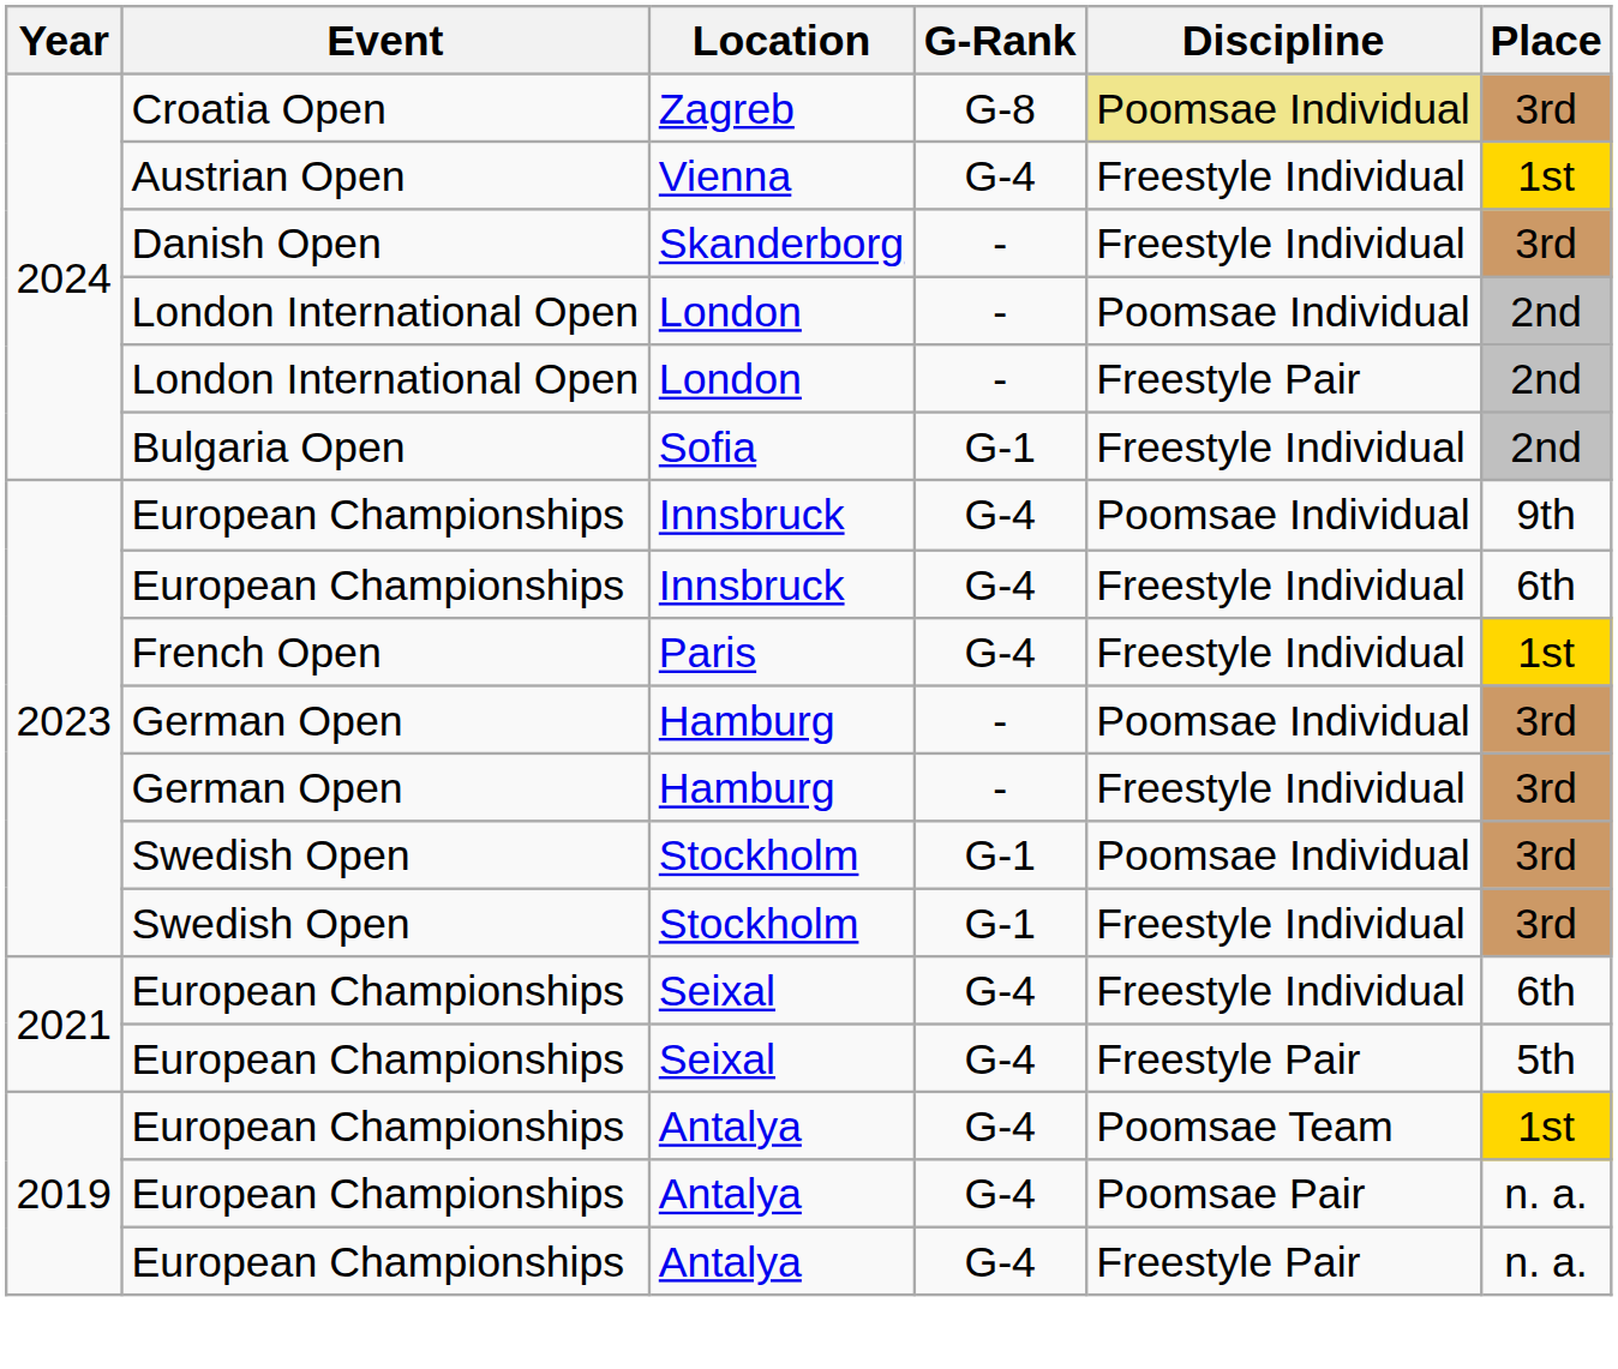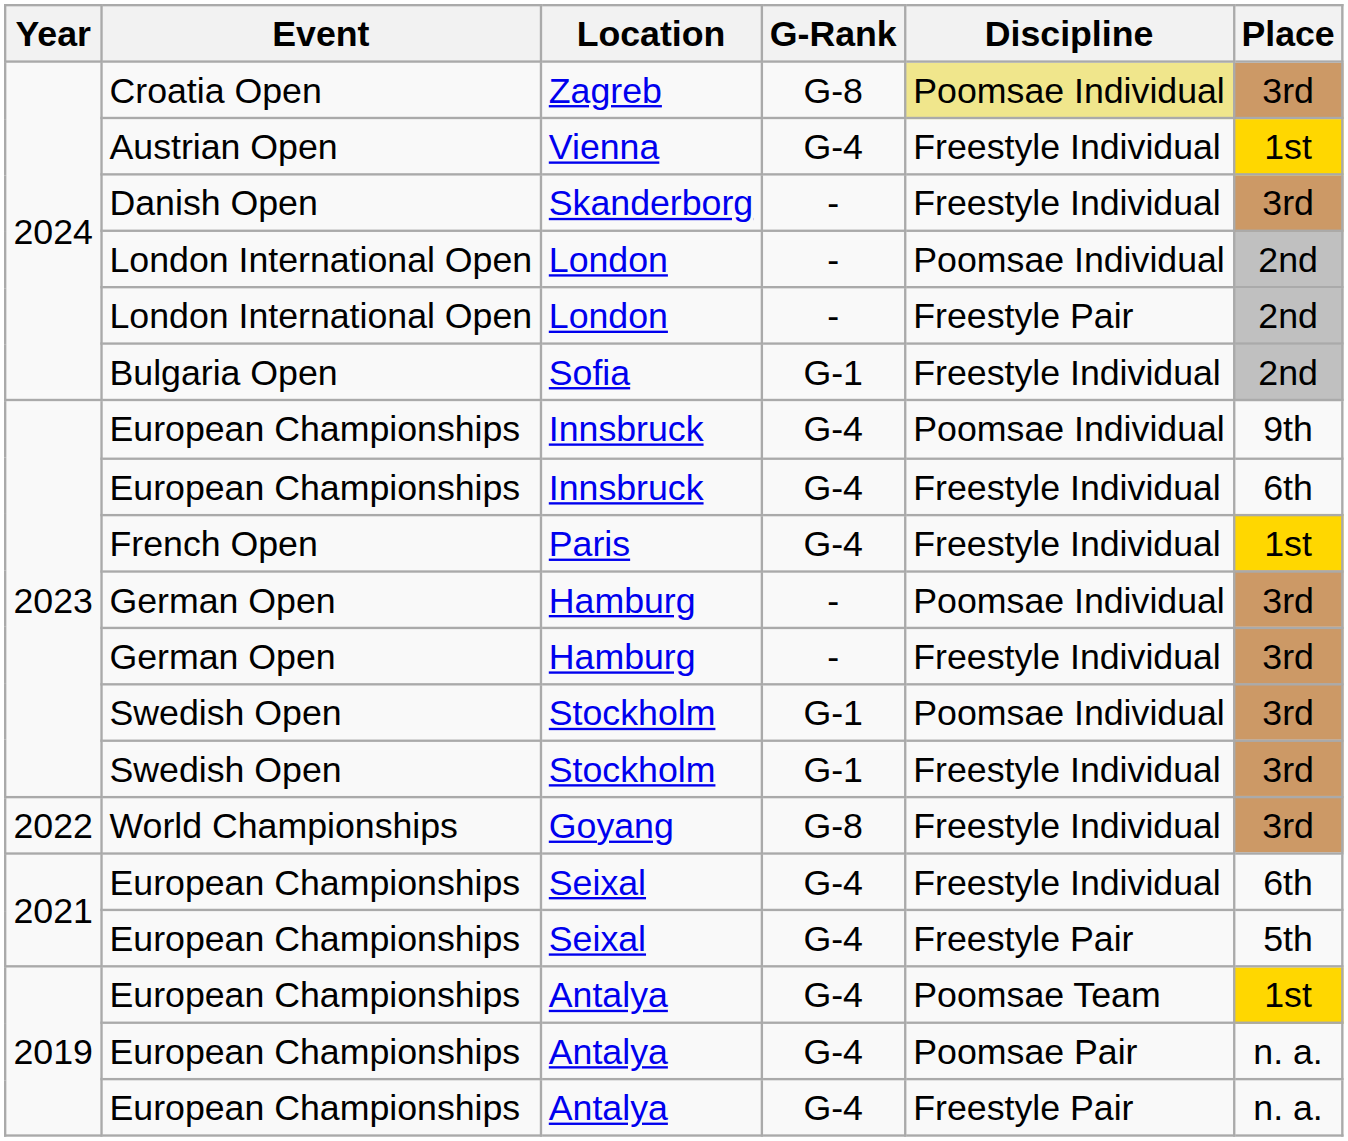 <table class="wikitable" style="text-align:center; font-size:95%;">
 <tr>
 <th align=center>Year</th>
 <th>Event</th>
 <th>Location</th>
 <th>G-Rank</th>
 <th>Discipline</th>
 <th>Place</th>
 </tr>
 <tr>
 <td rowspan="6">2024</td>
 <td align="left">Croatia Open</td>
 <td align="left"> <a href='#'>Zagreb</a></td>
 <td>G-8</td>
 <td style="background: khaki;">Poomsae Individual</td>
 <td align="center" bgcolor="cc9966">3rd</td>
 </tr>
 <tr>
 <td align="left">Austrian Open</td>
 <td align="left"> <a href='#'>Vienna</a></td>
 <td>G-4</td>
 <td align="left">Freestyle Individual</td>
 <td align="center" bgcolor="gold">1st</td>
 </tr>
 <tr>
 <td align="left">Danish Open</td>
 <td align="left"> <a href='#'>Skanderborg</a></td>
 <td>-</td>
 <td align="left">Freestyle Individual</td>
 <td align="center" bgcolor="cc9966">3rd</td>
 </tr>
 <tr>
 <td align="left">London International Open</td>
 <td align="left"> <a href='#'>London</a></td>
 <td>-</td>
 <td align="left">Poomsae Individual</td>
 <td align="center" bgcolor="silver">2nd</td>
 </tr>
 <tr>
 <td align="left">London International Open</td>
 <td align="left"> <a href='#'>London</a></td>
 <td>-</td>
 <td align="left">Freestyle Pair</td>
 <td align="center" bgcolor="silver">2nd</td>
 </tr>
 <tr>
 <td align="left">Bulgaria Open</td>
 <td align="left"> <a href='#'>Sofia</a></td>
 <td>G-1</td>
 <td align="left">Freestyle Individual</td>
 <td align="center" bgcolor="silver">2nd</td>
 </tr>
 <tr>
 <td rowspan="7">2023</td>
 <td align="left">European Championships</td>
 <td align="left"> <a href='#'>Innsbruck</a></td>
 <td>G-4</td>
 <td align="left">Poomsae Individual</td>
 <td align="center">9th</td>
 </tr>
 <tr>
 <td align="left">European Championships</td>
 <td align="left"> <a href='#'>Innsbruck</a></td>
 <td>G-4</td>
 <td align="left">Freestyle Individual</td>
 <td align="center">6th</td>
 </tr>
 <tr>
 <td align="left">French Open</td>
 <td align="left"> <a href='#'>Paris</a></td>
 <td>G-4</td>
 <td align="left">Freestyle Individual</td>
 <td align="center" bgcolor="gold">1st</td>
 </tr>
 <tr>
 <td align="left">German Open</td>
 <td align="left"> <a href='#'>Hamburg</a></td>
 <td>-</td>
 <td align="left">Poomsae Individual</td>
 <td align="center" bgcolor="cc9966">3rd</td>
 </tr>
 <tr>
 <td align="left">German Open</td>
 <td align="left"> <a href='#'>Hamburg</a></td>
 <td>-</td>
 <td align="left">Freestyle Individual</td>
 <td align="center" bgcolor="cc9966">3rd</td>
 </tr>
 <tr>
 <td align="left">Swedish Open</td>
 <td align="left"> <a href='#'>Stockholm</a></td>
 <td>G-1</td>
 <td align="left">Poomsae Individual</td>
 <td align="center" bgcolor="cc9966">3rd</td>
 </tr>
 <tr>
 <td align="left">Swedish Open</td>
 <td align="left"> <a href='#'>Stockholm</a></td>
 <td>G-1</td>
 <td align="left">Freestyle Individual</td>
 <td align="center" bgcolor="cc9966">3rd</td>
 </tr>
 <tr>
+<td>2022</td>
+<td align="left">World Championships</td>
+<td align="left"> <a href='#'>Goyang</a></td>
+<td>G-8</td>
+<td align="left">Freestyle Individual</td>
+<td align="center" bgcolor="cc9966">3rd</td>
+</tr>
+<tr>
 <td rowspan="2">2021</td>
 <td align="left">European Championships</td>
 <td align="left"> <a href='#'>Seixal</a></td>
 <td>G-4</td>
 <td align="left">Freestyle Individual</td>
 <td>6th</td>
 </tr>
 <tr>
 <td align="left">European Championships</td>
 <td align="left"> <a href='#'>Seixal</a></td>
 <td>G-4</td>
 <td align="left">Freestyle Pair</td>
 <td>5th</td>
 </tr>
 <tr>
 <td rowspan="3">2019</td>
 <td align="left">European Championships</td>
 <td align="left"> <a href='#'>Antalya</a></td>
 <td>G-4</td>
 <td align="left">Poomsae Team</td>
 <td align="center" bgcolor="gold">1st</td>
 </tr>
 <tr>
 <td align="left">European Championships</td>
 <td align="left"> <a href='#'>Antalya</a></td>
 <td>G-4</td>
 <td align="left">Poomsae Pair</td>
 <td>n. a.</td>
 </tr>
 <tr>
 <td align="left">European Championships</td>
 <td align="left"> <a href='#'>Antalya</a></td>
 <td>G-4</td>
 <td align="left">Freestyle Pair</td>
 <td align="center">n. a.</td>
 </tr>
 </table>
